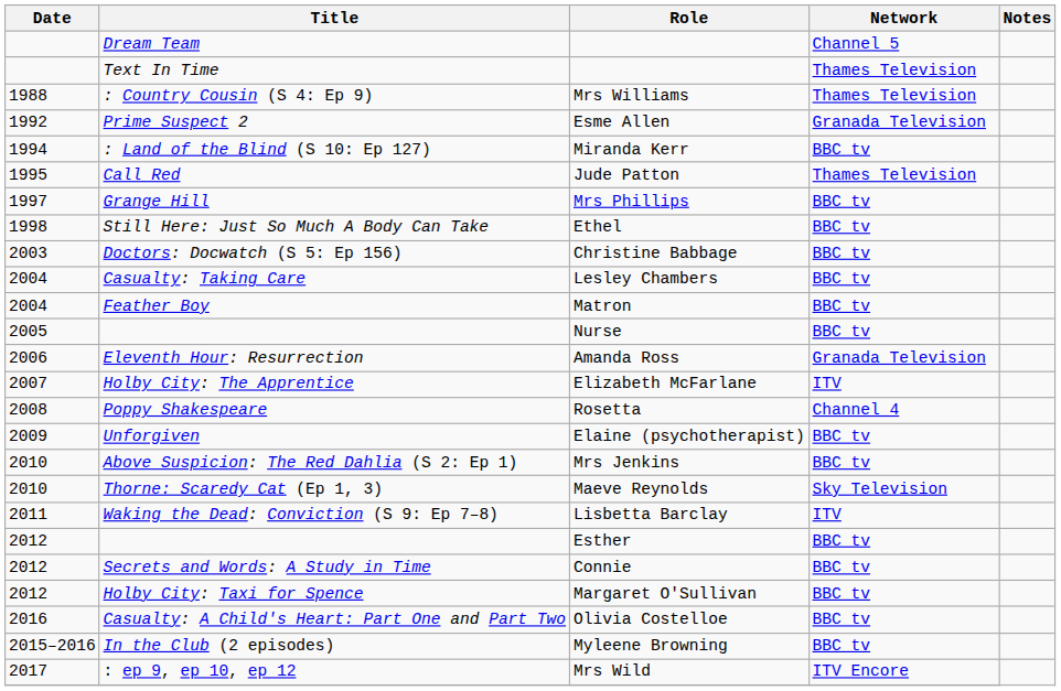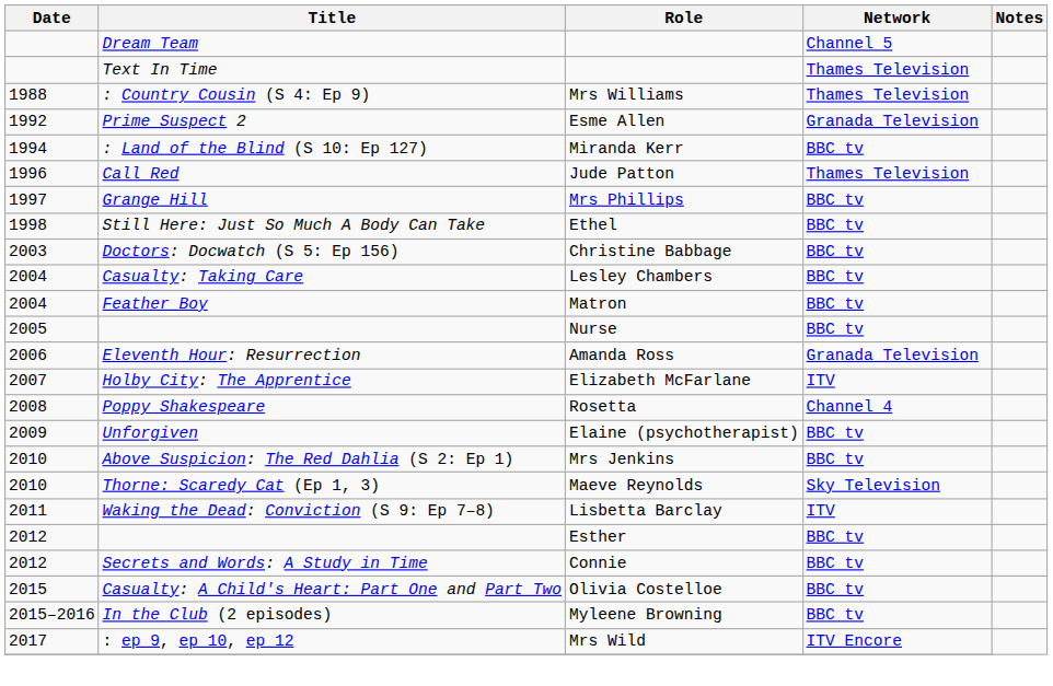 <table class="wikitable sortable">
 <tr>
 <th>Date</th>
 <th>Title</th>
 <th>Role</th>
 <th>Network</th>
 <th class="unsortable">Notes</th>
 </tr>
 <tr>
 <td></td>
 <td><em><a href='#'>Dream Team</a></em></td>
 <td></td>
 <td><a href='#'>Channel 5</a></td>
 <td> </td>
 </tr>
 <tr>
 <td></td>
 <td><em>Text In Time</em></td>
 <td></td>
 <td><a href='#'>Thames Television</a></td>
 <td> </td>
 </tr>
 <tr>
 <td>1988</td>
 <td><em>: <a href='#'>Country Cousin</a></em> (S 4: Ep 9)</td>
 <td>Mrs Williams</td>
 <td><a href='#'>Thames Television</a></td>
 <td></td>
 </tr>
 <tr>
 <td>1992</td>
 <td><em><a href='#'>Prime Suspect</a> 2</em></td>
 <td>Esme Allen</td>
 <td><a href='#'>Granada Television</a> </td>
 </tr>
 <tr>
 <td>1994</td>
 <td><em>: <a href='#'>Land of the Blind</a></em> (S 10: Ep 127)</td>
 <td>Miranda Kerr</td>
 <td><a href='#'>BBC tv</a></td>
 <td></td>
 </tr>
 <tr>
-<td>1995</td>
+<td>1996</td>
 <td><em><a href='#'>Call Red</a></em></td>
 <td>Jude Patton</td>
 <td><a href='#'>Thames Television</a></td>
 <td></td>
 </tr>
 <tr>
 <td>1997</td>
 <td><em><a href='#'>Grange Hill</a></em></td>
 <td><a href='#'>Mrs Phillips</a></td>
 <td><a href='#'>BBC tv</a></td>
 <td></td>
 </tr>
 <tr>
 <td>1998</td>
 <td><em>Still Here: Just So Much A Body Can Take</em></td>
 <td>Ethel</td>
 <td><a href='#'>BBC tv</a></td>
 <td> </td>
 </tr>
 <tr>
 <td>2003</td>
 <td><em><a href='#'>Doctors</a>: Docwatch</em> (S 5: Ep 156)</td>
 <td>Christine Babbage</td>
 <td><a href='#'>BBC tv</a></td>
 <td></td>
 </tr>
 <tr>
 <td>2004</td>
 <td><em><a href='#'>Casualty</a>: <a href='#'>Taking Care</a></em></td>
 <td>Lesley Chambers</td>
 <td><a href='#'>BBC tv</a></td>
 <td></td>
 </tr>
 <tr>
 <td>2004</td>
 <td><em><a href='#'>Feather Boy</a></em></td>
 <td>Matron</td>
 <td><a href='#'>BBC tv</a></td>
 </tr>
 <tr>
 <td>2005</td>
 <td><em></em></td>
 <td>Nurse</td>
 <td><a href='#'>BBC tv</a></td>
 <td></td>
 </tr>
 <tr>
 <td>2006</td>
 <td><em><a href='#'>Eleventh Hour</a>: Resurrection</em></td>
 <td>Amanda Ross</td>
 <td><a href='#'>Granada Television</a></td>
 <td></td>
 </tr>
 <tr>
 <td>2007</td>
 <td><em><a href='#'>Holby City</a>: <a href='#'>The Apprentice</a></em></td>
 <td>Elizabeth McFarlane</td>
 <td><a href='#'>ITV</a></td>
 <td></td>
 </tr>
 <tr>
 <td>2008</td>
 <td><em><a href='#'>Poppy Shakespeare</a></em></td>
 <td>Rosetta</td>
 <td><a href='#'>Channel 4</a></td>
 <td> </td>
 </tr>
 <tr>
 <td>2009</td>
 <td><em><a href='#'>Unforgiven</a></em></td>
 <td>Elaine (psychotherapist)</td>
 <td><a href='#'>BBC tv</a></td>
 <td></td>
 </tr>
 <tr>
 <td>2010</td>
 <td><em><a href='#'>Above Suspicion</a>: <a href='#'>The Red Dahlia</a></em> (S 2: Ep 1)</td>
 <td>Mrs Jenkins</td>
 <td><a href='#'>BBC tv</a></td>
 <td></td>
 </tr>
 <tr>
 <td>2010</td>
 <td><a href='#'><em>Thorne: Scaredy Cat</em></a> (Ep 1, 3)</td>
 <td>Maeve Reynolds</td>
 <td><a href='#'>Sky Television</a></td>
 <td> </td>
 </tr>
 <tr>
 <td>2011</td>
 <td><em><a href='#'>Waking the Dead</a>: <a href='#'>Conviction</a></em> (S 9: Ep 7–8)</td>
 <td>Lisbetta Barclay</td>
 <td><a href='#'>ITV</a></td>
 <td> </td>
 </tr>
 <tr>
 <td>2012</td>
 <td><em></em></td>
 <td>Esther</td>
 <td><a href='#'>BBC tv</a></td>
 <td></td>
 </tr>
 <tr>
 <td>2012</td>
 <td><em><a href='#'>Secrets and Words</a>: <a href='#'>A Study in Time</a></em></td>
 <td>Connie</td>
 <td><a href='#'>BBC tv</a></td>
 <td></td>
 </tr>
 <tr>
-<td>2012</td>
-<td><em><a href='#'>Holby City</a>: <a href='#'>Taxi for Spence</a></em></td>
-<td>Margaret O'Sullivan</td>
-<td><a href='#'>BBC tv</a></td>
-<td></td>
-</tr>
-<tr>
-<td>2016</td>
+<td>2015</td>
 <td><em><a href='#'>Casualty</a>: <a href='#'>A Child's Heart: Part One</a> and <a href='#'>Part Two</a></em></td>
 <td>Olivia Costelloe</td>
 <td><a href='#'>BBC tv</a></td>
 <td></td>
 </tr>
 <tr>
 <td>2015–2016</td>
 <td><em><a href='#'>In the Club</a></em> (2 episodes)</td>
 <td>Myleene Browning</td>
 <td><a href='#'>BBC tv</a></td>
 <td> </td>
 </tr>
 <tr>
 <td>2017</td>
 <td><em></em>: <a href='#'>ep 9</a>, <a href='#'>ep 10</a>, <a href='#'>ep 12</a></td>
 <td>Mrs Wild</td>
 <td><a href='#'>ITV Encore</a></td>
 </tr>
 <tr>
 </tr>
 </table>
